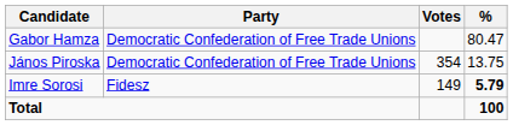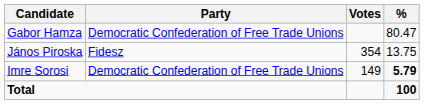 <table class=wikitable style=text-align:right>
 <tr>
 <th>Candidate</th>
 <th>Party</th>
 <th>Votes</th>
 <th>%</th>
 </tr>
 <tr>
 <td align=left><a href='#'>Gabor Hamza</a></td>
 <td align=left><a href='#'>Democratic Confederation of Free Trade Unions</a></td>
 <td></td>
 <td>80.47</td>
 </tr>
 <tr>
 <td align=left><a href='#'>János Piroska</a></td>
-<td align=left><a href='#'>Democratic Confederation of Free Trade Unions</a></td>
+<td align=left><a href='#'>Fidesz</a></td>
 <td>354</td>
 <td>13.75</td>
 </tr>
 <tr>
 <td align=left><a href='#'>Imre Sorosi</a></td>
-<td align=left><a href='#'>Fidesz</a></td>
+<td align=left><a href='#'>Democratic Confederation of Free Trade Unions</a></td>
 <td>149</td>
 <td><strong>5.79</strong></td>
 </tr>
 <tr>
 <td align=left colspan=2><strong>Total</strong></td>
 <td></td>
 <td><strong>100</strong></td>
 </tr>
 </table>
